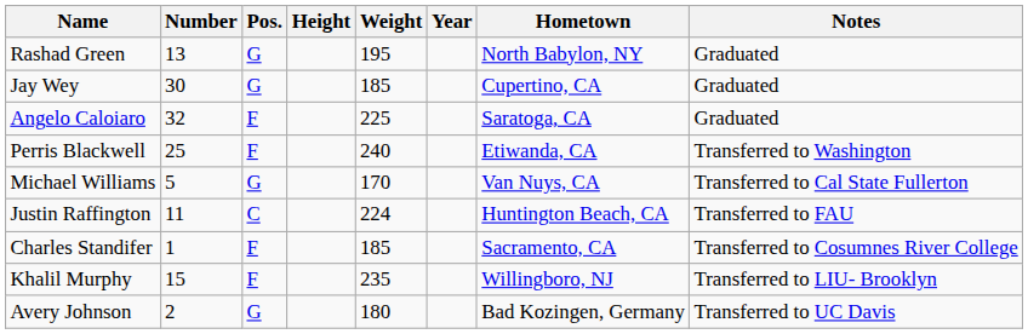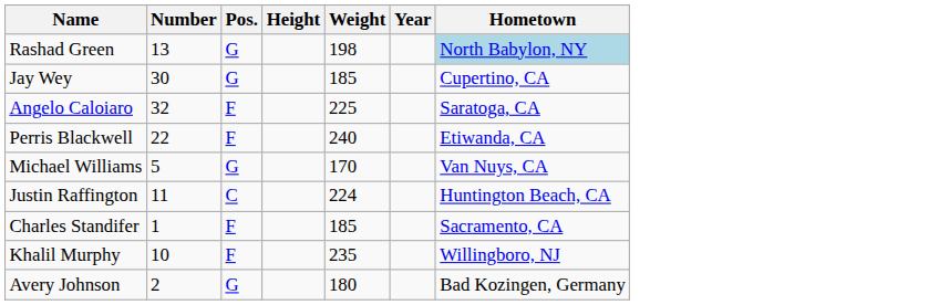 <table class="wikitable sortable" border="1">
 <tr>
 <th>Name</th>
 <th>Number</th>
 <th>Pos.</th>
 <th>Height</th>
 <th>Weight</th>
 <th>Year</th>
 <th>Hometown</th>
-<th class="unsortable">Notes</th>
 </tr>
 <tr>
 <td>Rashad Green</td>
 <td>13</td>
 <td><a href='#'>G</a></td>
 <td></td>
-<td>195</td>
+<td>198</td>
 <td></td>
-<td><a href='#'>North Babylon, NY</a></td>
-<td>Graduated</td>
+<td style="background: lightblue;"><a href='#'>North Babylon, NY</a></td>
 </tr>
 <tr>
 <td>Jay Wey</td>
 <td>30</td>
 <td><a href='#'>G</a></td>
 <td></td>
 <td>185</td>
 <td></td>
 <td><a href='#'>Cupertino, CA</a></td>
-<td>Graduated</td>
 </tr>
 <tr>
 <td><a href='#'>Angelo Caloiaro</a></td>
 <td>32</td>
 <td><a href='#'>F</a></td>
 <td></td>
 <td>225</td>
 <td></td>
 <td><a href='#'>Saratoga, CA</a></td>
-<td>Graduated</td>
 </tr>
 <tr>
 <td>Perris Blackwell</td>
-<td>25</td>
+<td>22</td>
 <td><a href='#'>F</a></td>
 <td></td>
 <td>240</td>
 <td></td>
 <td><a href='#'>Etiwanda, CA</a></td>
-<td>Transferred to <a href='#'>Washington</a></td>
 </tr>
 <tr>
 <td>Michael Williams</td>
 <td>5</td>
 <td><a href='#'>G</a></td>
 <td></td>
 <td>170</td>
 <td></td>
 <td><a href='#'>Van Nuys, CA</a></td>
-<td>Transferred to <a href='#'>Cal State Fullerton</a></td>
 </tr>
 <tr>
 <td>Justin Raffington</td>
 <td>11</td>
 <td><a href='#'>C</a></td>
 <td></td>
 <td>224</td>
 <td></td>
 <td><a href='#'>Huntington Beach, CA</a></td>
-<td>Transferred to <a href='#'>FAU</a></td>
 </tr>
 <tr>
 <td>Charles Standifer</td>
 <td>1</td>
 <td><a href='#'>F</a></td>
 <td></td>
 <td>185</td>
 <td></td>
 <td><a href='#'>Sacramento, CA</a></td>
-<td>Transferred to <a href='#'>Cosumnes River College</a></td>
 </tr>
 <tr>
 <td>Khalil Murphy</td>
-<td>15</td>
+<td>10</td>
 <td><a href='#'>F</a></td>
 <td></td>
 <td>235</td>
 <td></td>
 <td><a href='#'>Willingboro, NJ</a></td>
-<td>Transferred to <a href='#'>LIU- Brooklyn</a></td>
 </tr>
 <tr>
 <td>Avery Johnson</td>
 <td>2</td>
 <td><a href='#'>G</a></td>
 <td></td>
 <td>180</td>
 <td></td>
 <td>Bad Kozingen, Germany</td>
-<td>Transferred to <a href='#'>UC Davis</a></td>
 </tr>
 </table>
